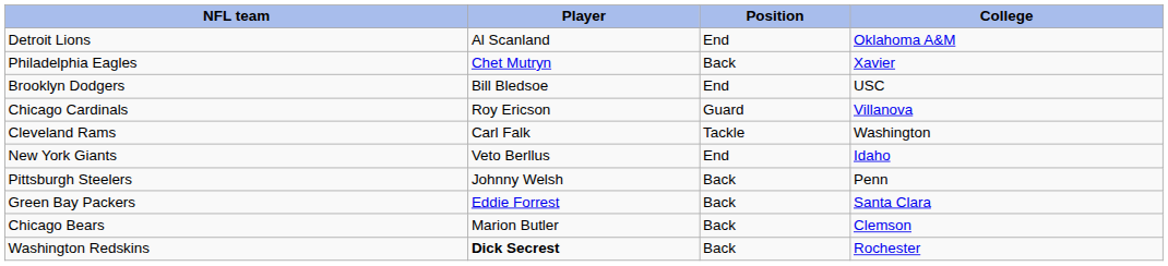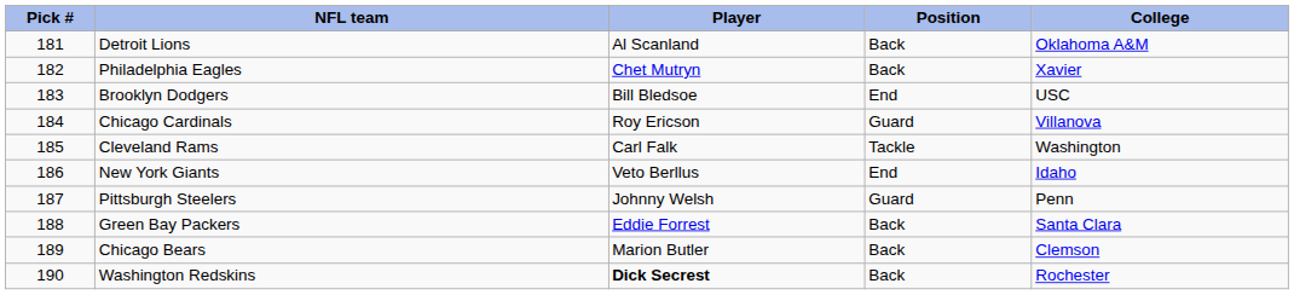 <table class="wikitable sortable sortable" style="width: 100%">
 <tr>
+<th style="background:#A8BDEC;" width=7%>Pick #</th>
 <th width=40% style="background:#A8BDEC;">NFL team</th>
 <th width=20% style="background:#A8BDEC;">Player</th>
 <th width=13% style="background:#A8BDEC;">Position</th>
 <th style="background:#A8BDEC;">College</th>
 </tr>
 <tr>
+<td align=center>181</td>
 <td>Detroit Lions</td>
 <td>Al Scanland</td>
-<td>End</td>
+<td>Back</td>
 <td><a href='#'>Oklahoma A&M</a></td>
 </tr>
 <tr>
+<td align=center>182</td>
 <td>Philadelphia Eagles</td>
 <td><a href='#'>Chet Mutryn</a></td>
 <td>Back</td>
 <td><a href='#'>Xavier</a></td>
 </tr>
 <tr>
+<td align=center>183</td>
 <td>Brooklyn Dodgers</td>
 <td>Bill Bledsoe</td>
 <td>End</td>
 <td>USC</td>
 </tr>
 <tr>
+<td align=center>184</td>
 <td>Chicago Cardinals</td>
 <td>Roy Ericson</td>
 <td>Guard</td>
 <td><a href='#'>Villanova</a></td>
 </tr>
 <tr>
+<td align=center>185</td>
 <td>Cleveland Rams</td>
 <td>Carl Falk</td>
 <td>Tackle</td>
 <td>Washington</td>
 </tr>
 <tr>
+<td align=center>186</td>
 <td>New York Giants</td>
 <td>Veto Berllus</td>
 <td>End</td>
 <td><a href='#'>Idaho</a></td>
 </tr>
 <tr>
+<td align=center>187</td>
 <td>Pittsburgh Steelers</td>
 <td>Johnny Welsh</td>
-<td>Back</td>
+<td>Guard</td>
 <td>Penn</td>
 </tr>
 <tr>
+<td align=center>188</td>
 <td>Green Bay Packers</td>
 <td><a href='#'>Eddie Forrest</a></td>
 <td>Back</td>
 <td><a href='#'>Santa Clara</a></td>
 </tr>
 <tr>
+<td align=center>189</td>
 <td>Chicago Bears</td>
 <td>Marion Butler</td>
 <td>Back</td>
 <td><a href='#'>Clemson</a></td>
 </tr>
 <tr>
+<td align=center>190</td>
 <td>Washington Redskins</td>
 <td><strong>Dick Secrest</strong></td>
 <td>Back</td>
 <td><a href='#'>Rochester</a></td>
 </tr>
 </table>
